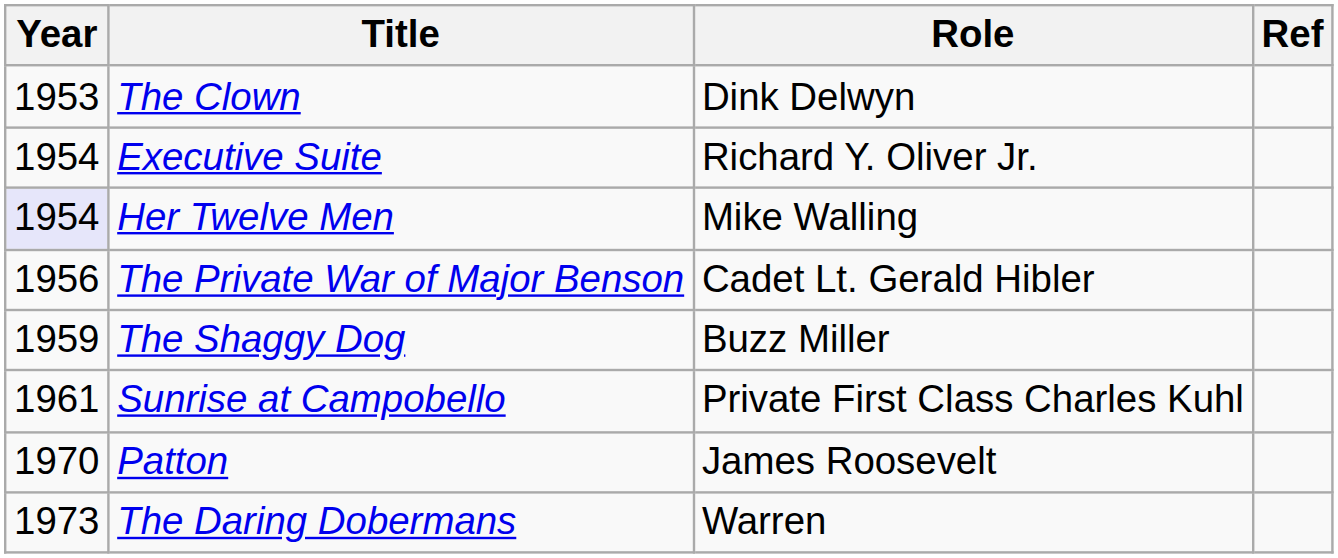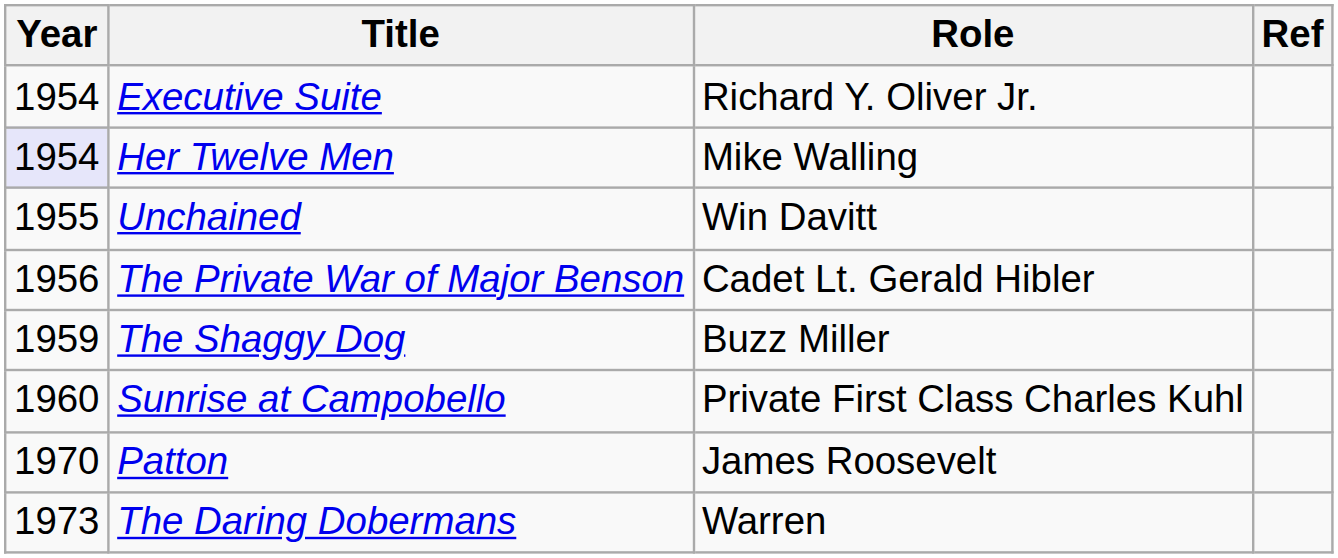 <table class="wikitable">
 <tr>
 <th>Year</th>
 <th>Title</th>
 <th>Role</th>
 <th>Ref</th>
-</tr>
-<tr>
-<td>1953</td>
-<td><em><a href='#'>The Clown</a></em></td>
-<td>Dink Delwyn</td>
-<td></td>
 </tr>
 <tr>
 <td>1954</td>
 <td><em><a href='#'>Executive Suite</a></em></td>
 <td>Richard Y. Oliver Jr.</td>
 <td></td>
 </tr>
 <tr>
 <td style="background: lavender;">1954</td>
 <td><em><a href='#'>Her Twelve Men</a></em></td>
 <td>Mike Walling</td>
+<td></td>
+</tr>
+<tr>
+<td>1955</td>
+<td><em><a href='#'>Unchained</a></em></td>
+<td>Win Davitt</td>
 <td></td>
 </tr>
 <tr>
 <td>1956</td>
 <td><em><a href='#'>The Private War of Major Benson</a></em></td>
 <td>Cadet Lt. Gerald Hibler</td>
 <td></td>
 </tr>
 <tr>
 <td>1959</td>
 <td><em><a href='#'>The Shaggy Dog</a></em></td>
 <td>Buzz Miller</td>
 <td></td>
 </tr>
 <tr>
-<td>1961</td>
+<td>1960</td>
 <td><em><a href='#'>Sunrise at Campobello</a></em></td>
 <td>Private First Class Charles Kuhl</td>
 <td></td>
 </tr>
 <tr>
 <td>1970</td>
 <td><em><a href='#'>Patton</a></em></td>
 <td>James Roosevelt</td>
 <td></td>
 </tr>
 <tr>
 <td>1973</td>
 <td><em><a href='#'>The Daring Dobermans</a></em></td>
 <td>Warren</td>
 <td></td>
 </tr>
 </table>
